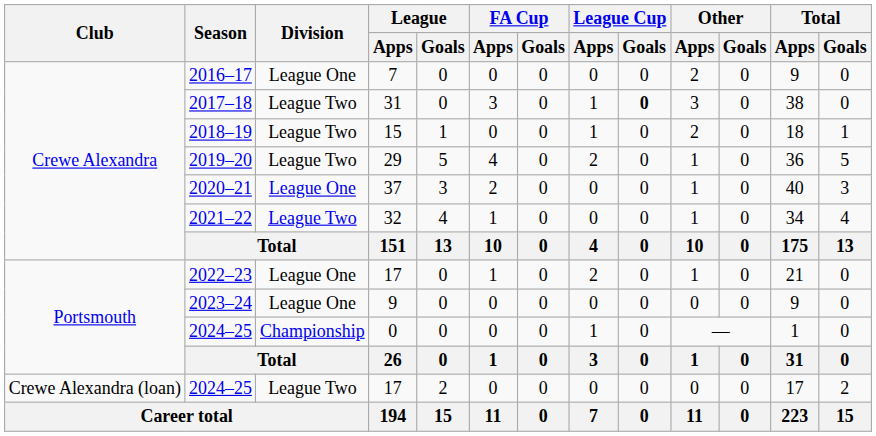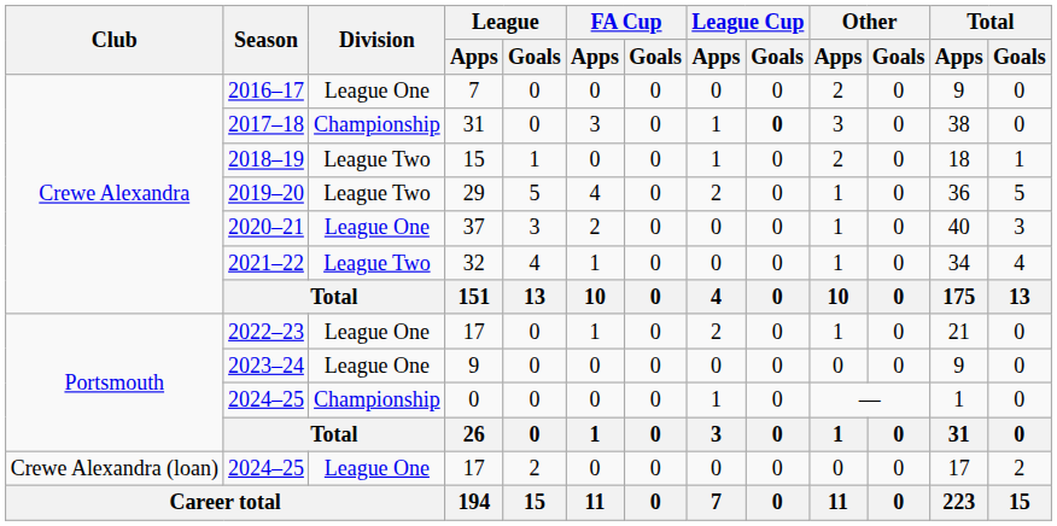 <table class="wikitable" style="text-align:center;">
 <tr>
 <th rowspan="2">Club</th>
 <th rowspan="2">Season</th>
 <th rowspan="2">Division</th>
 <th colspan="2">League</th>
 <th colspan="2"><a href='#'>FA Cup</a></th>
 <th colspan="2"><a href='#'>League Cup</a></th>
 <th colspan="2">Other</th>
 <th colspan="2">Total</th>
 </tr>
 <tr>
 <th>Apps</th>
 <th>Goals</th>
 <th>Apps</th>
 <th>Goals</th>
 <th>Apps</th>
 <th>Goals</th>
 <th>Apps</th>
 <th>Goals</th>
 <th>Apps</th>
 <th>Goals</th>
 </tr>
 <tr>
 <td rowspan="7"><a href='#'>Crewe Alexandra</a></td>
 <td><a href='#'>2016–17</a></td>
 <td>League One</td>
 <td>7</td>
 <td>0</td>
 <td>0</td>
 <td>0</td>
 <td>0</td>
 <td>0</td>
 <td>2</td>
 <td>0</td>
 <td>9</td>
 <td>0</td>
 </tr>
 <tr>
 <td><a href='#'>2017–18</a></td>
-<td>League Two</td>
+<td><a href='#'>Championship</a></td>
 <td>31</td>
 <td>0</td>
 <td>3</td>
 <td>0</td>
 <td>1</td>
 <td><strong>0</strong></td>
 <td>3</td>
 <td>0</td>
 <td>38</td>
 <td>0</td>
 </tr>
 <tr>
 <td><a href='#'>2018–19</a></td>
 <td>League Two</td>
 <td>15</td>
 <td>1</td>
 <td>0</td>
 <td>0</td>
 <td>1</td>
 <td>0</td>
 <td>2</td>
 <td>0</td>
 <td>18</td>
 <td>1</td>
 </tr>
 <tr>
 <td><a href='#'>2019–20</a></td>
 <td>League Two</td>
 <td>29</td>
 <td>5</td>
 <td>4</td>
 <td>0</td>
 <td>2</td>
 <td>0</td>
 <td>1</td>
 <td>0</td>
 <td>36</td>
 <td>5</td>
 </tr>
 <tr>
 <td><a href='#'>2020–21</a></td>
 <td><a href='#'>League One</a></td>
 <td>37</td>
 <td>3</td>
 <td>2</td>
 <td>0</td>
 <td 0>0</td>
 <td>0</td>
 <td>1</td>
 <td>0</td>
 <td>40</td>
 <td>3</td>
 </tr>
 <tr>
 <td><a href='#'>2021–22</a></td>
 <td><a href='#'>League Two</a></td>
 <td>32</td>
 <td>4</td>
 <td>1</td>
 <td>0</td>
 <td 0>0</td>
 <td>0</td>
 <td>1</td>
 <td>0</td>
 <td>34</td>
 <td>4</td>
 </tr>
 <tr>
 <th colspan="2">Total</th>
 <th>151</th>
 <th>13</th>
 <th>10</th>
 <th>0</th>
 <th>4</th>
 <th>0</th>
 <th>10</th>
 <th>0</th>
 <th>175</th>
 <th>13</th>
 </tr>
 <tr>
 <td rowspan="4"><a href='#'>Portsmouth</a></td>
 <td><a href='#'>2022–23</a></td>
 <td>League One</td>
 <td>17</td>
 <td>0</td>
 <td>1</td>
 <td>0</td>
 <td>2</td>
 <td>0</td>
 <td>1</td>
 <td>0</td>
 <td>21</td>
 <td>0</td>
 </tr>
 <tr>
 <td><a href='#'>2023–24</a></td>
 <td>League One</td>
 <td>9</td>
 <td>0</td>
 <td>0</td>
 <td>0</td>
 <td>0</td>
 <td>0</td>
 <td>0</td>
 <td>0</td>
 <td>9</td>
 <td>0</td>
 </tr>
 <tr>
 <td><a href='#'>2024–25</a></td>
 <td><a href='#'>Championship</a></td>
 <td>0</td>
 <td>0</td>
 <td>0</td>
 <td>0</td>
 <td>1</td>
 <td>0</td>
 <td colspan="2">—</td>
 <td>1</td>
 <td>0</td>
 </tr>
 <tr>
 <th colspan="2">Total</th>
 <th>26</th>
 <th>0</th>
 <th>1</th>
 <th>0</th>
 <th>3</th>
 <th>0</th>
 <th>1</th>
 <th>0</th>
 <th>31</th>
 <th>0</th>
 </tr>
 <tr>
 <td>Crewe Alexandra (loan)</td>
 <td><a href='#'>2024–25</a></td>
-<td>League Two</td>
+<td><a href='#'>League One</a></td>
 <td>17</td>
 <td>2</td>
 <td>0</td>
 <td>0</td>
 <td>0</td>
 <td>0</td>
 <td>0</td>
 <td>0</td>
 <td>17</td>
 <td>2</td>
 </tr>
 <tr>
 <th colspan="3">Career total</th>
 <th>194</th>
 <th>15</th>
 <th>11</th>
 <th>0</th>
 <th>7</th>
 <th>0</th>
 <th>11</th>
 <th>0</th>
 <th>223</th>
 <th>15</th>
 </tr>
 </table>
